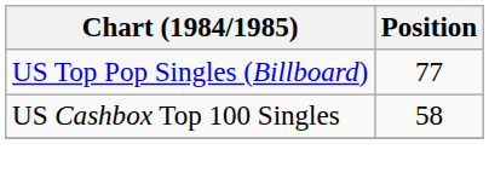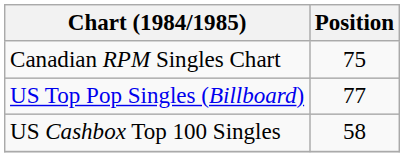 <table class="wikitable sortable">
 <tr>
 <th>Chart (1984/1985)</th>
 <th>Position</th>
+</tr>
+<tr>
+<td>Canadian <em>RPM</em> Singles Chart</td>
+<td align="center">75</td>
 </tr>
 <tr>
 <td><a href='#'>US Top Pop Singles (<em>Billboard</em>)</a></td>
 <td style="text-align:center;">77</td>
 </tr>
 <tr>
 <td>US <em>Cashbox</em> Top 100 Singles</td>
 <td align="center">58</td>
 </tr>
 <tr>
 </tr>
 </table>
